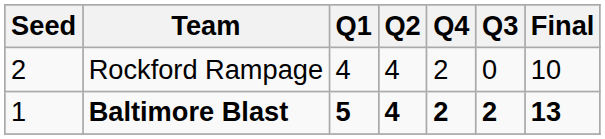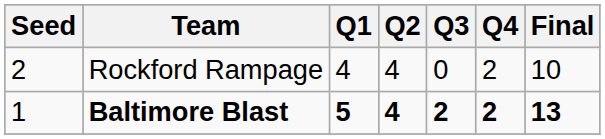 <table class="wikitable">
 <tr>
 <th>Seed</th>
 <th>Team</th>
 <th>Q1</th>
 <th>Q2</th>
+<th>Q3</th>
 <th>Q4</th>
-<th>Q3</th>
 <th>Final</th>
 </tr>
 <tr>
 <td>2</td>
 <td>Rockford Rampage</td>
 <td>4</td>
 <td>4</td>
+<td>0</td>
 <td>2</td>
-<td>0</td>
 <td>10</td>
 </tr>
 <tr>
 <td>1</td>
 <td><strong>Baltimore Blast</strong></td>
 <td><strong>5</strong></td>
 <td><strong>4</strong></td>
 <td><strong>2</strong></td>
 <td><strong>2</strong></td>
 <td><strong>13</strong></td>
 </tr>
 </table>
